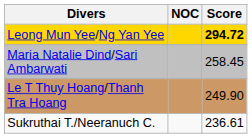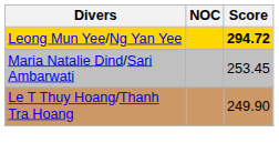 <table class=wikitable style="text-align:Left">
 <tr>
 <th width=200>Divers</th>
 <th width=10>NOC</th>
 <th width=20>Score</th>
 </tr>
 <tr bgcolor=gold>
 <td><a href='#'>Leong Mun Yee</a>/<a href='#'>Ng Yan Yee</a></td>
 <td></td>
 <td><strong>294.72</strong></td>
 </tr>
 <tr bgcolor=silver>
 <td><a href='#'>Maria Natalie Dind</a>/<a href='#'>Sari Ambarwati</a></td>
 <td></td>
-<td>258.45</td>
+<td>253.45</td>
 </tr>
 <tr bgcolor=CC9966>
 <td><a href='#'>Le T Thuy Hoang</a>/<a href='#'>Thanh Tra Hoang</a></td>
 <td></td>
 <td>249.90</td>
 </tr>
-<tr>
-<td>Sukruthai T./Neeranuch C.</td>
-<td></td>
-<td>236.61</td>
-</tr>
 </table>
